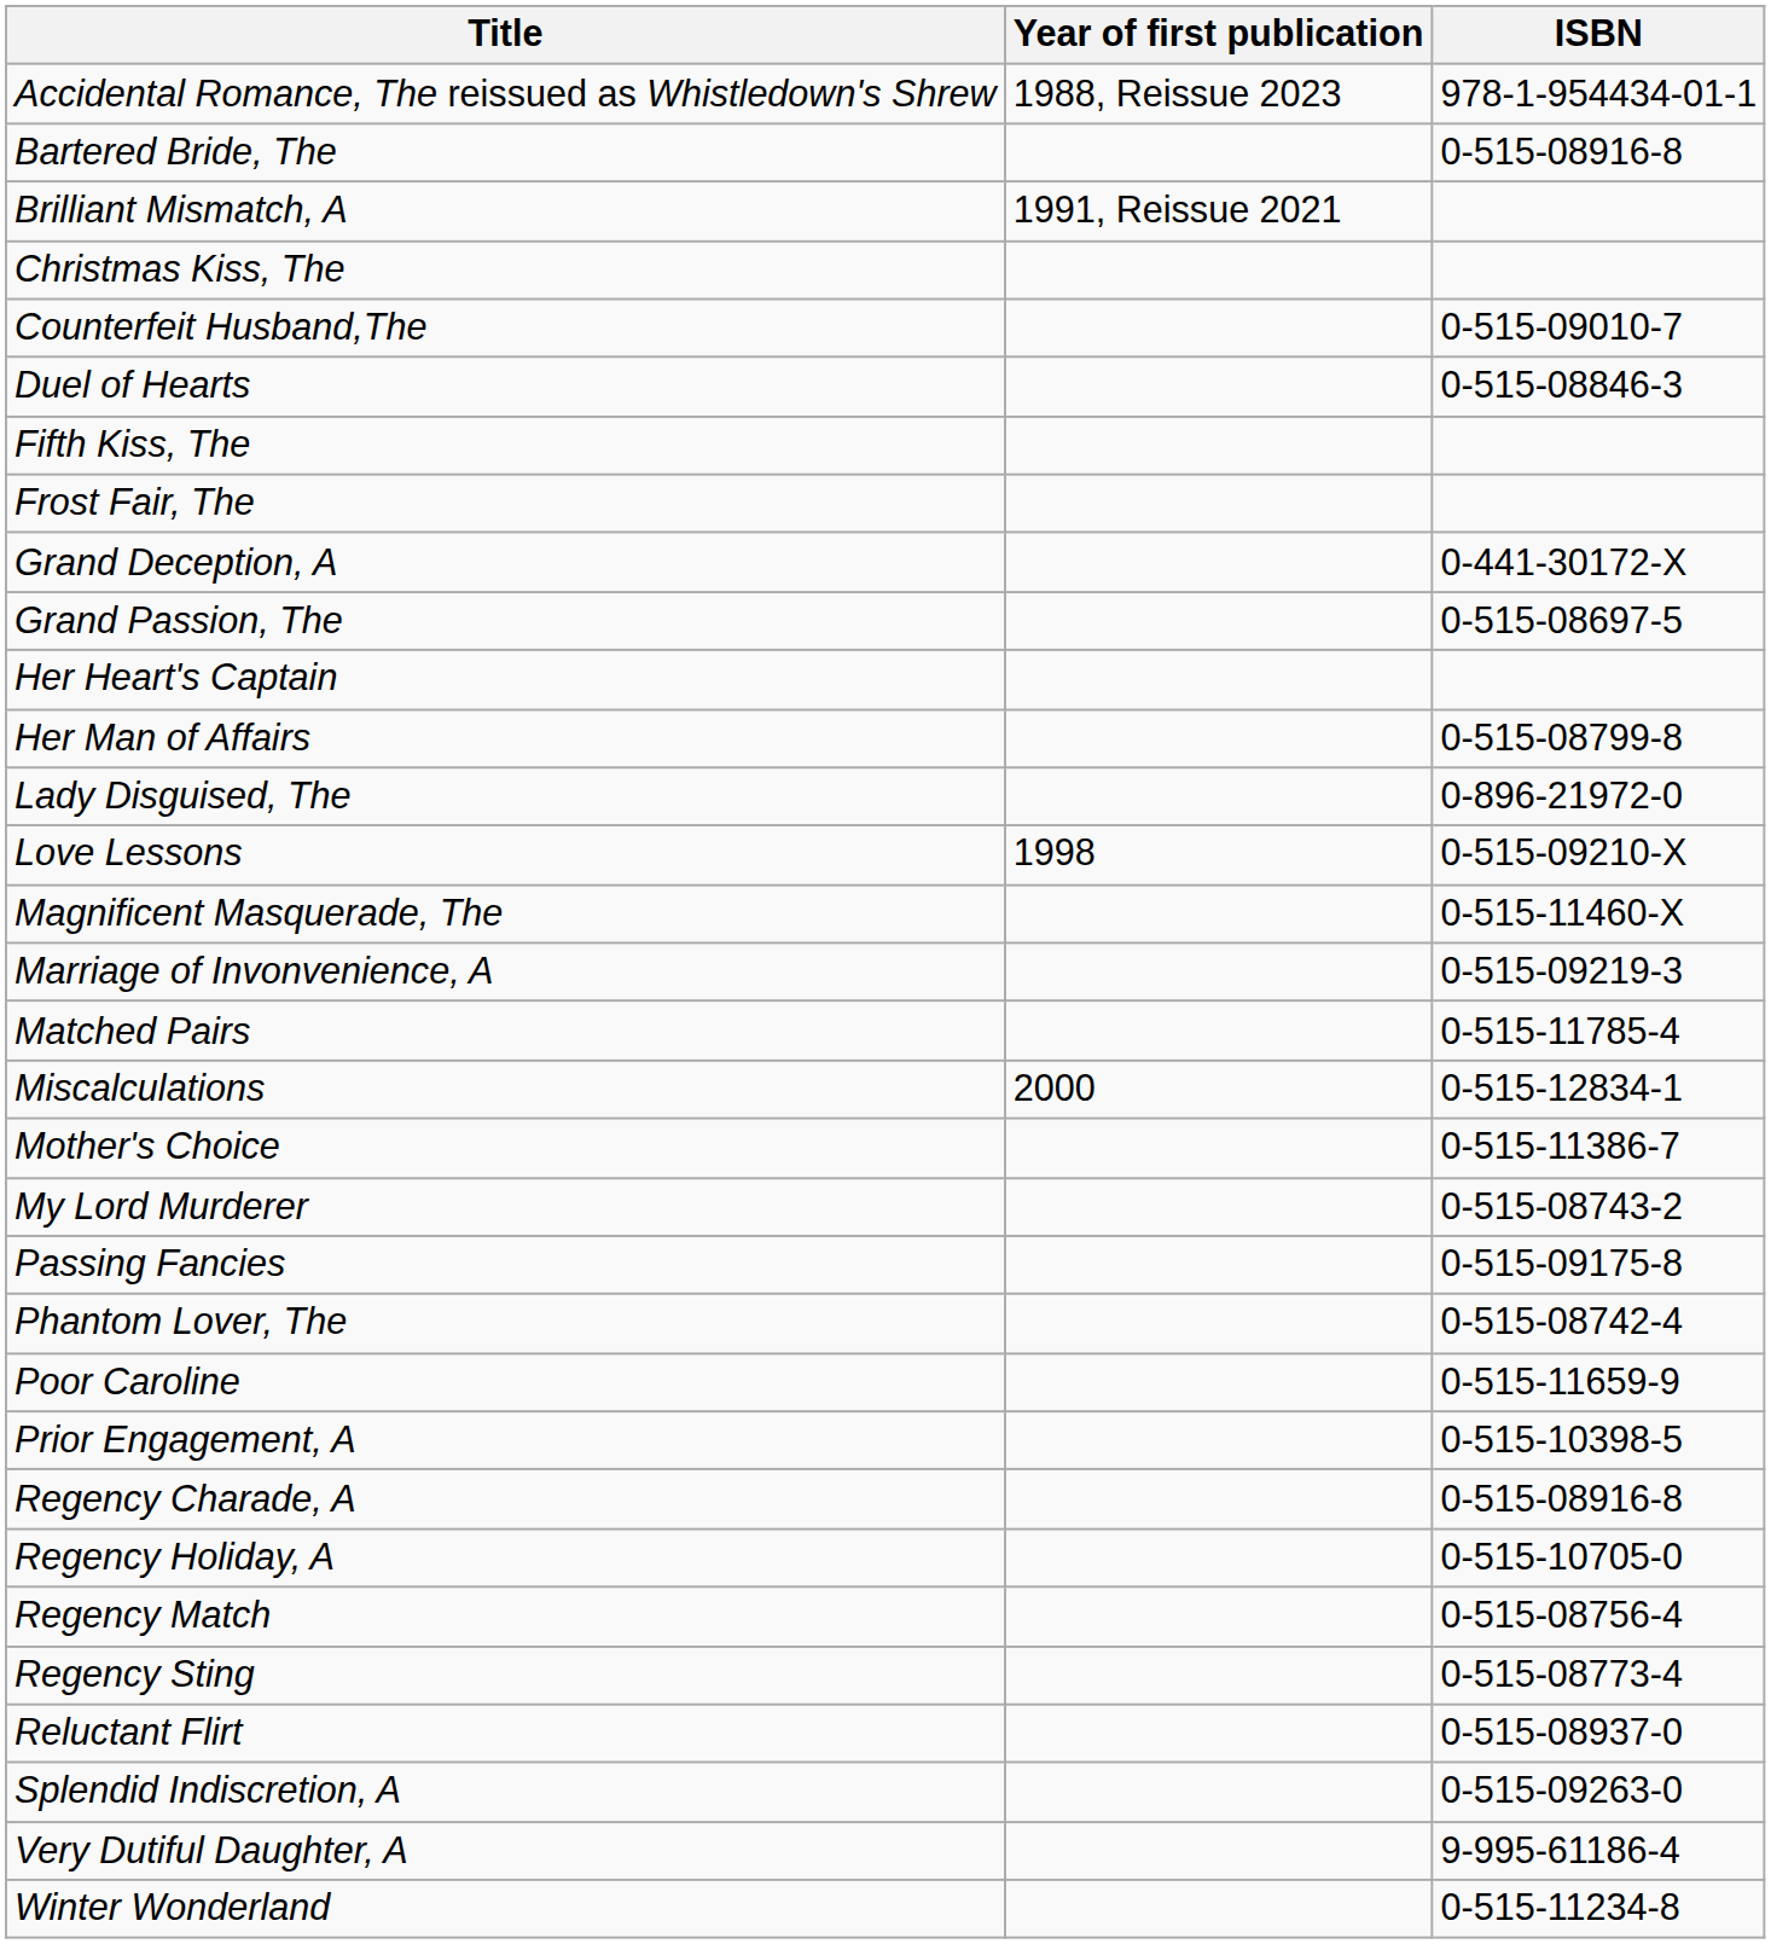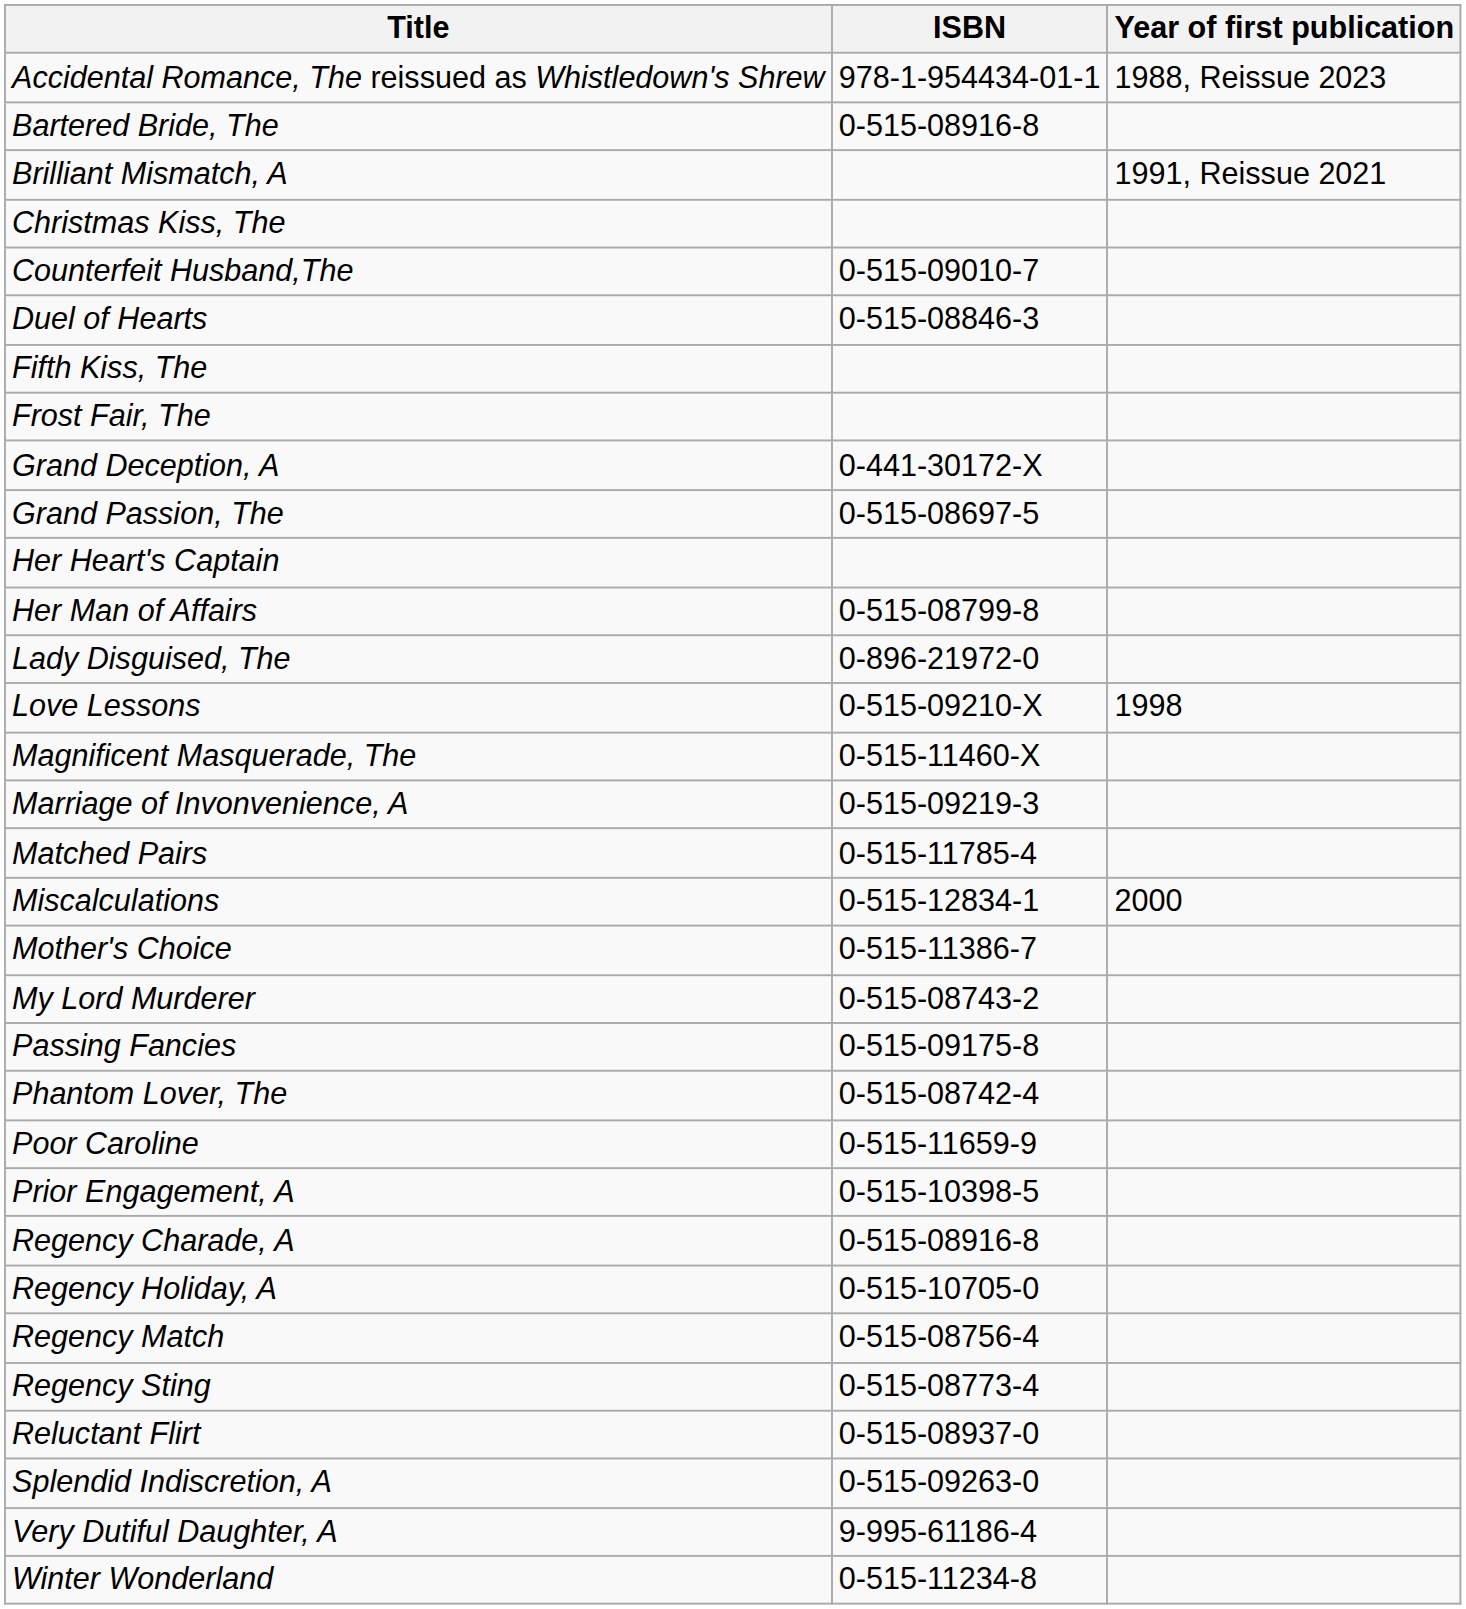 <table class="wikitable">
 <tr>
 <th>Title</th>
+<th>ISBN</th>
 <th>Year of first publication</th>
-<th>ISBN</th>
 </tr>
 <tr>
 <td><em>Accidental Romance, The</em> reissued as <em>Whistledown's Shrew</em></td>
+<td>978-1-954434-01-1</td>
 <td>1988, Reissue 2023</td>
-<td>978-1-954434-01-1</td>
 </tr>
 <tr>
 <td><em>Bartered Bride, The</em></td>
+<td>0-515-08916-8<br></td>
 <td></td>
-<td>0-515-08916-8<br></td>
 </tr>
 <tr>
 <td><em>Brilliant Mismatch, A</em></td>
+<td></td>
 <td>1991, Reissue 2021</td>
-<td></td>
 </tr>
 <tr>
 <td><em>Christmas Kiss, The</em></td>
 <td></td>
 <td></td>
 </tr>
 <tr>
 <td><em>Counterfeit Husband,The</em></td>
+<td>0-515-09010-7<br></td>
 <td></td>
-<td>0-515-09010-7<br></td>
 </tr>
 <tr>
 <td><em>Duel of Hearts</em></td>
+<td>0-515-08846-3</td>
 <td></td>
-<td>0-515-08846-3</td>
 </tr>
 <tr>
 <td><em>Fifth Kiss, The</em></td>
 <td></td>
 <td></td>
 </tr>
 <tr>
 <td><em>Frost Fair, The</em></td>
 <td></td>
 <td></td>
 </tr>
 <tr>
 <td><em>Grand Deception, A</em></td>
+<td>0-441-30172-X</td>
 <td></td>
-<td>0-441-30172-X</td>
 </tr>
 <tr>
 <td><em>Grand Passion, The</em></td>
+<td>0-515-08697-5</td>
 <td></td>
-<td>0-515-08697-5</td>
 </tr>
 <tr>
 <td><em>Her Heart's Captain</em></td>
 <td></td>
 <td></td>
 </tr>
 <tr>
 <td><em>Her Man of Affairs</em></td>
+<td>0-515-08799-8</td>
 <td></td>
-<td>0-515-08799-8</td>
 </tr>
 <tr>
 <td><em>Lady Disguised, The</em></td>
+<td>0-896-21972-0</td>
 <td></td>
-<td>0-896-21972-0</td>
 </tr>
 <tr>
 <td><em>Love Lessons</em></td>
+<td>0-515-09210-X</td>
 <td>1998</td>
-<td>0-515-09210-X</td>
 </tr>
 <tr>
 <td><em>Magnificent Masquerade, The</em></td>
+<td>0-515-11460-X<br></td>
 <td></td>
-<td>0-515-11460-X<br></td>
 </tr>
 <tr>
 <td><em>Marriage of Invonvenience, A</em></td>
+<td>0-515-09219-3</td>
 <td></td>
-<td>0-515-09219-3</td>
 </tr>
 <tr>
 <td><em>Matched Pairs</em></td>
+<td>0-515-11785-4</td>
 <td></td>
-<td>0-515-11785-4</td>
 </tr>
 <tr>
 <td><em>Miscalculations</em></td>
+<td>0-515-12834-1</td>
 <td>2000</td>
-<td>0-515-12834-1</td>
 </tr>
 <tr>
 <td><em>Mother's Choice</em></td>
+<td>0-515-11386-7<br></td>
 <td></td>
-<td>0-515-11386-7<br></td>
 </tr>
 <tr>
 <td><em>My Lord Murderer</em></td>
+<td>0-515-08743-2</td>
 <td></td>
-<td>0-515-08743-2</td>
 </tr>
 <tr>
 <td><em>Passing Fancies</em></td>
+<td>0-515-09175-8</td>
 <td></td>
-<td>0-515-09175-8</td>
 </tr>
 <tr>
 <td><em>Phantom Lover, The</em></td>
+<td>0-515-08742-4</td>
 <td></td>
-<td>0-515-08742-4</td>
 </tr>
 <tr>
 <td><em>Poor Caroline</em></td>
+<td>0-515-11659-9</td>
 <td></td>
-<td>0-515-11659-9</td>
 </tr>
 <tr>
 <td><em>Prior Engagement, A</em></td>
+<td>0-515-10398-5</td>
 <td></td>
-<td>0-515-10398-5</td>
 </tr>
 <tr>
 <td><em>Regency Charade, A</em></td>
+<td>0-515-08916-8</td>
 <td></td>
-<td>0-515-08916-8</td>
 </tr>
 <tr>
 <td><em>Regency Holiday, A</em></td>
+<td>0-515-10705-0</td>
 <td></td>
-<td>0-515-10705-0</td>
 </tr>
 <tr>
 <td><em>Regency Match</em></td>
+<td>0-515-08756-4</td>
 <td></td>
-<td>0-515-08756-4</td>
 </tr>
 <tr>
 <td><em>Regency Sting</em></td>
+<td>0-515-08773-4</td>
 <td></td>
-<td>0-515-08773-4</td>
 </tr>
 <tr>
 <td><em>Reluctant Flirt</em></td>
+<td>0-515-08937-0</td>
 <td></td>
-<td>0-515-08937-0</td>
 </tr>
 <tr>
 <td><em>Splendid Indiscretion, A</em></td>
+<td>0-515-09263-0</td>
 <td></td>
-<td>0-515-09263-0</td>
 </tr>
 <tr>
 <td><em>Very Dutiful Daughter, A</em></td>
+<td>9-995-61186-4</td>
 <td></td>
-<td>9-995-61186-4</td>
 </tr>
 <tr>
 <td><em>Winter Wonderland</em></td>
+<td>0-515-11234-8</td>
 <td></td>
-<td>0-515-11234-8</td>
 </tr>
 </table>
